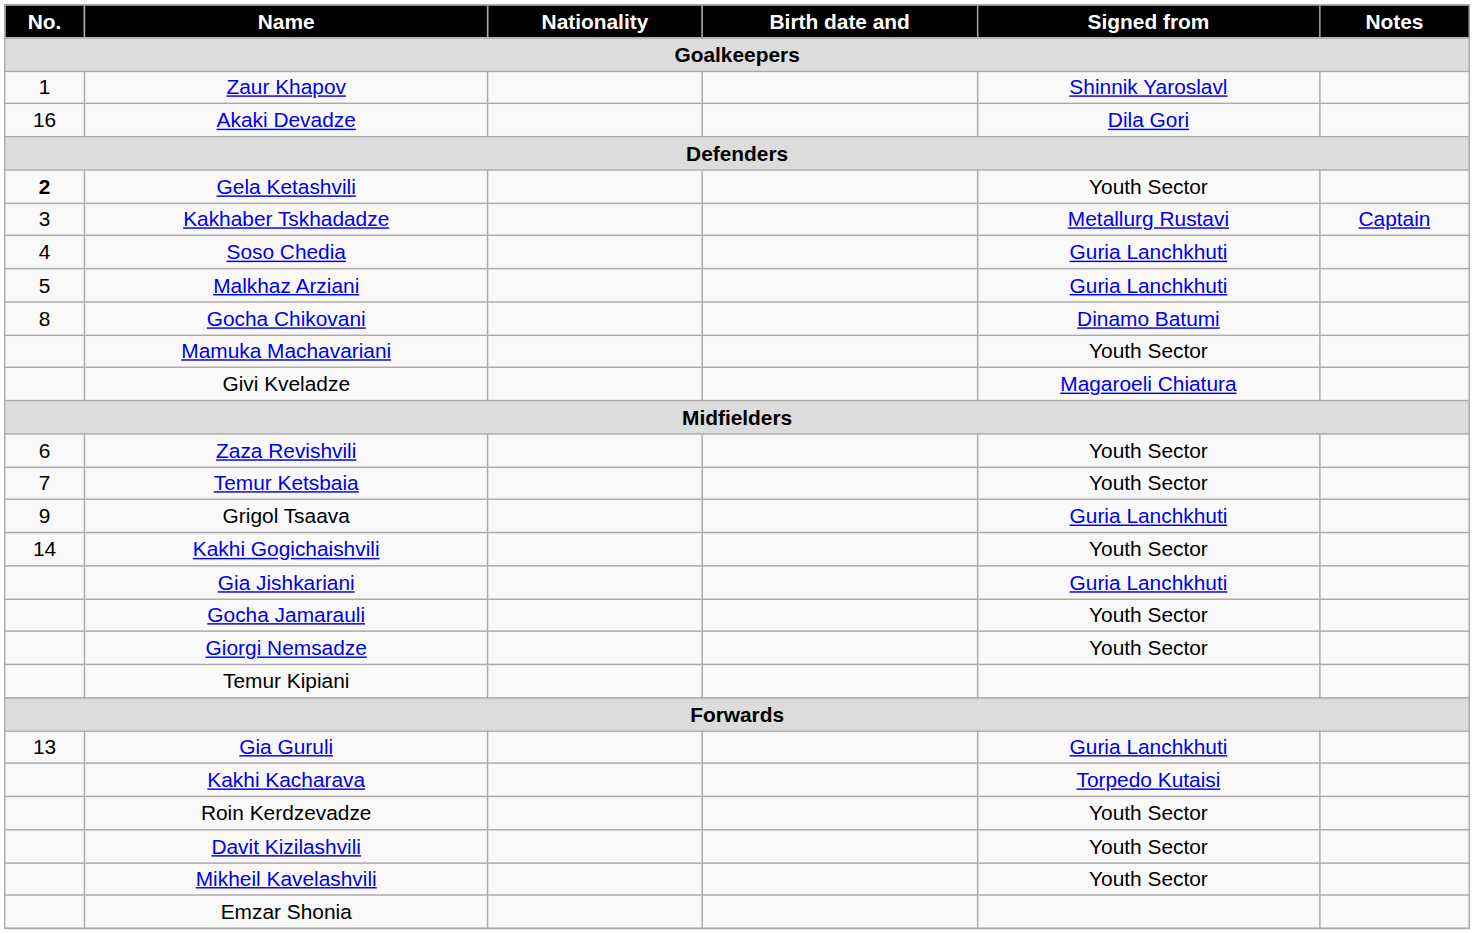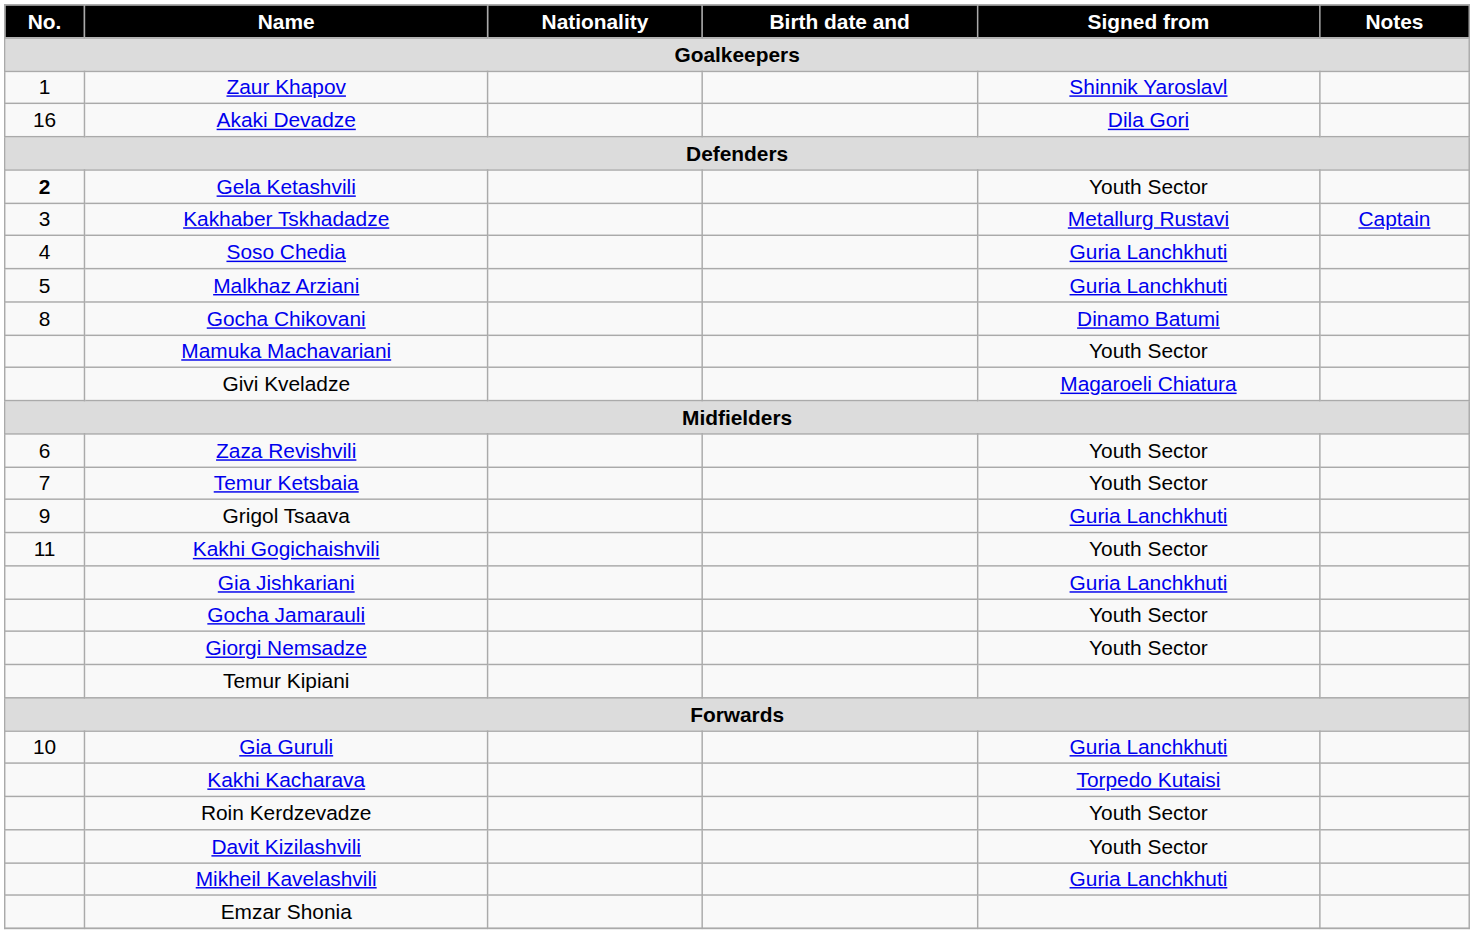 <table class="wikitable" style="text-align: center; font-size:90%" width=80%>
 <tr>
 <th style="background:#000; color:white;">No.</th>
 <th style="background:#000; color:white;">Name</th>
 <th style="background:#000; color:white;">Nationality</th>
 <th style="background:#000; color:white;">Birth date and </th>
 <th style="background:#000; color:white;">Signed from</th>
 <th style="background:#000; color:white;">Notes</th>
 </tr>
 <tr>
 <th colspan=8 style="background: #DCDCDC" align=right>Goalkeepers</th>
 </tr>
 <tr>
 <td>1</td>
 <td><a href='#'>Zaur Khapov</a></td>
 <td></td>
 <td></td>
 <td> <a href='#'>Shinnik Yaroslavl</a></td>
 <td></td>
 </tr>
 <tr>
 <td>16</td>
 <td><a href='#'>Akaki Devadze</a></td>
 <td></td>
 <td></td>
 <td><a href='#'>Dila Gori</a></td>
 <td></td>
 </tr>
 <tr>
 <th colspan=8 style="background: #DCDCDC" align=right>Defenders</th>
 </tr>
 <tr>
 <td><strong>2</strong></td>
 <td><a href='#'>Gela Ketashvili</a></td>
 <td></td>
 <td></td>
 <td>Youth Sector</td>
 <td></td>
 </tr>
 <tr>
 <td>3</td>
 <td><a href='#'>Kakhaber Tskhadadze</a></td>
 <td></td>
 <td></td>
 <td><a href='#'>Metallurg Rustavi</a></td>
 <td><a href='#'>Captain</a></td>
 </tr>
 <tr>
 <td>4</td>
 <td><a href='#'>Soso Chedia</a></td>
 <td></td>
 <td></td>
 <td><a href='#'>Guria Lanchkhuti</a></td>
 <td></td>
 </tr>
 <tr>
 <td>5</td>
 <td><a href='#'>Malkhaz Arziani</a></td>
 <td></td>
 <td></td>
 <td><a href='#'>Guria Lanchkhuti</a></td>
 <td></td>
 </tr>
 <tr>
 <td>8</td>
 <td><a href='#'>Gocha Chikovani</a></td>
 <td></td>
 <td></td>
 <td><a href='#'>Dinamo Batumi</a></td>
 <td></td>
 </tr>
 <tr>
 <td></td>
 <td><a href='#'>Mamuka Machavariani</a></td>
 <td></td>
 <td></td>
 <td>Youth Sector</td>
 <td></td>
 </tr>
 <tr>
 <td></td>
 <td>Givi Kveladze</td>
 <td></td>
 <td></td>
 <td><a href='#'>Magaroeli Chiatura</a></td>
 <td></td>
 </tr>
 <tr>
 <th colspan=8 style="background: #DCDCDC" align=right>Midfielders</th>
 </tr>
 <tr>
 <td>6</td>
 <td><a href='#'>Zaza Revishvili</a></td>
 <td></td>
 <td></td>
 <td>Youth Sector</td>
 <td></td>
 </tr>
 <tr>
 <td>7</td>
 <td><a href='#'>Temur Ketsbaia</a></td>
 <td></td>
 <td></td>
 <td>Youth Sector</td>
 <td></td>
 </tr>
 <tr>
 <td>9</td>
 <td>Grigol Tsaava</td>
 <td></td>
 <td></td>
 <td><a href='#'>Guria Lanchkhuti</a></td>
 <td></td>
 </tr>
 <tr>
-<td>14</td>
+<td>11</td>
 <td><a href='#'>Kakhi Gogichaishvili</a></td>
 <td></td>
 <td></td>
 <td>Youth Sector</td>
 <td></td>
 </tr>
 <tr>
 <td></td>
 <td><a href='#'>Gia Jishkariani</a></td>
 <td></td>
 <td></td>
 <td><a href='#'>Guria Lanchkhuti</a></td>
 <td></td>
 </tr>
 <tr>
 <td></td>
 <td><a href='#'>Gocha Jamarauli</a></td>
 <td></td>
 <td></td>
 <td>Youth Sector</td>
 <td></td>
 </tr>
 <tr>
 <td></td>
 <td><a href='#'>Giorgi Nemsadze</a></td>
 <td></td>
 <td></td>
 <td>Youth Sector</td>
 <td></td>
 </tr>
 <tr>
 <td></td>
 <td>Temur Kipiani</td>
 <td></td>
 <td></td>
 <td></td>
 <td></td>
 </tr>
 <tr>
 <th colspan=8 style="background: #DCDCDC" align=right>Forwards</th>
 </tr>
 <tr>
-<td>13</td>
+<td>10</td>
 <td><a href='#'>Gia Guruli</a></td>
 <td></td>
 <td></td>
 <td><a href='#'>Guria Lanchkhuti</a></td>
 <td></td>
 </tr>
 <tr>
 <td></td>
 <td><a href='#'>Kakhi Kacharava</a></td>
 <td></td>
 <td></td>
 <td><a href='#'>Torpedo Kutaisi</a></td>
 <td></td>
 </tr>
 <tr>
 <td></td>
 <td>Roin Kerdzevadze</td>
 <td></td>
 <td></td>
 <td>Youth Sector</td>
 <td></td>
 </tr>
 <tr>
 <td></td>
 <td><a href='#'>Davit Kizilashvili</a></td>
 <td></td>
 <td></td>
 <td>Youth Sector</td>
 <td></td>
 </tr>
 <tr>
 <td></td>
 <td><a href='#'>Mikheil Kavelashvili</a></td>
 <td></td>
 <td></td>
-<td>Youth Sector</td>
+<td><a href='#'>Guria Lanchkhuti</a></td>
 <td></td>
 </tr>
 <tr>
 <td></td>
 <td>Emzar Shonia</td>
 <td></td>
 <td></td>
 <td></td>
 <td></td>
 </tr>
 <tr>
 </tr>
 </table>
